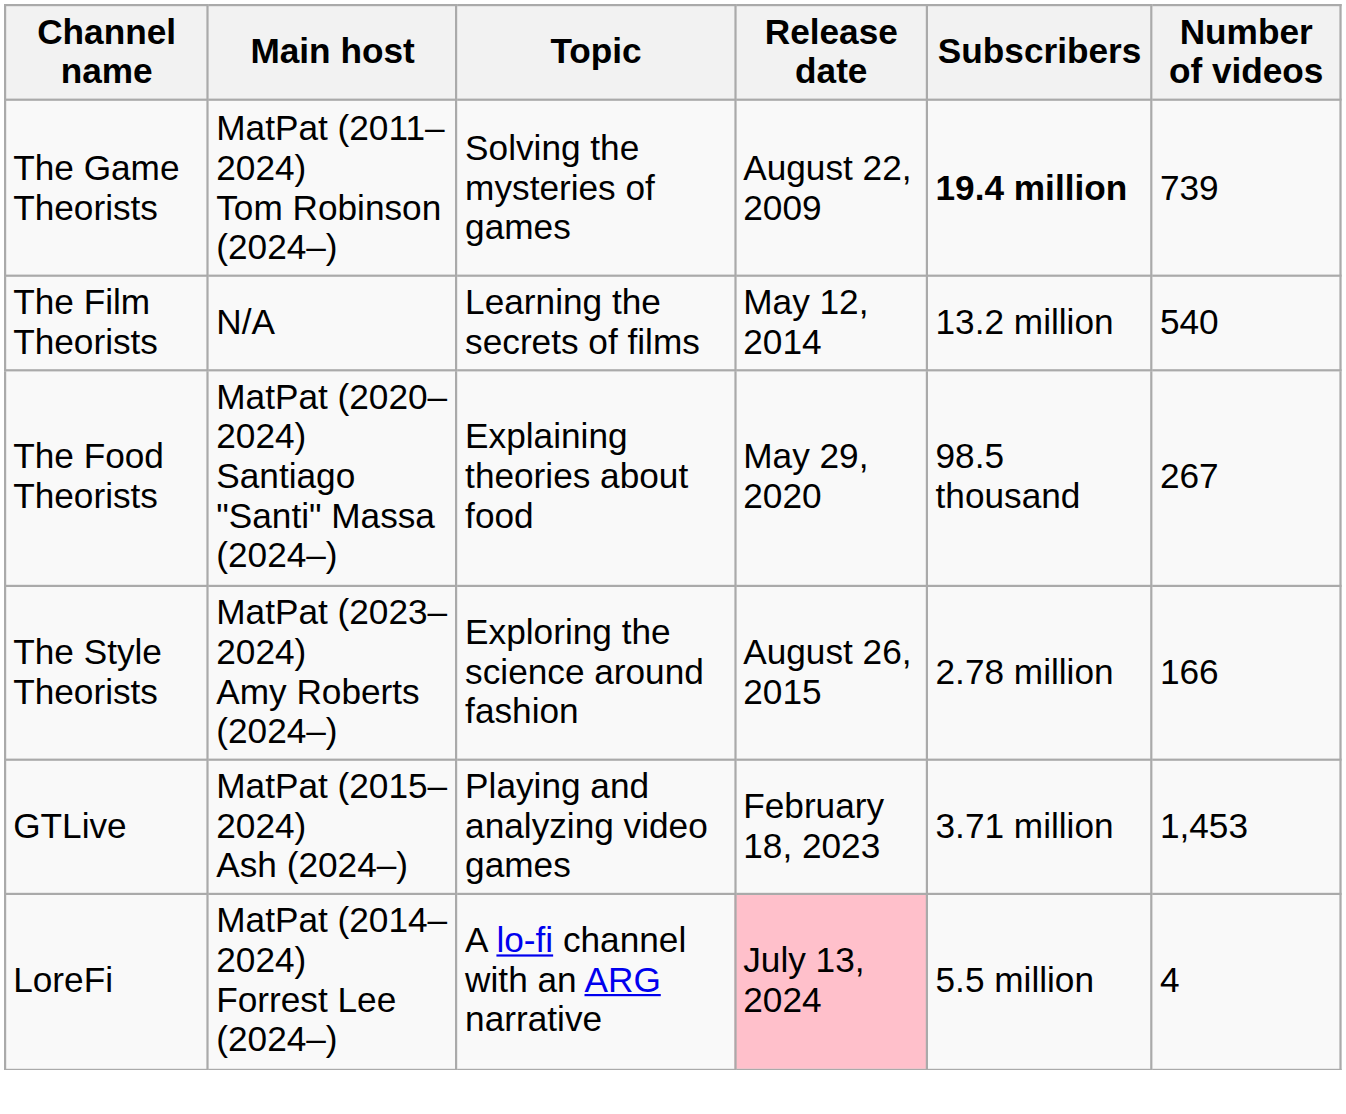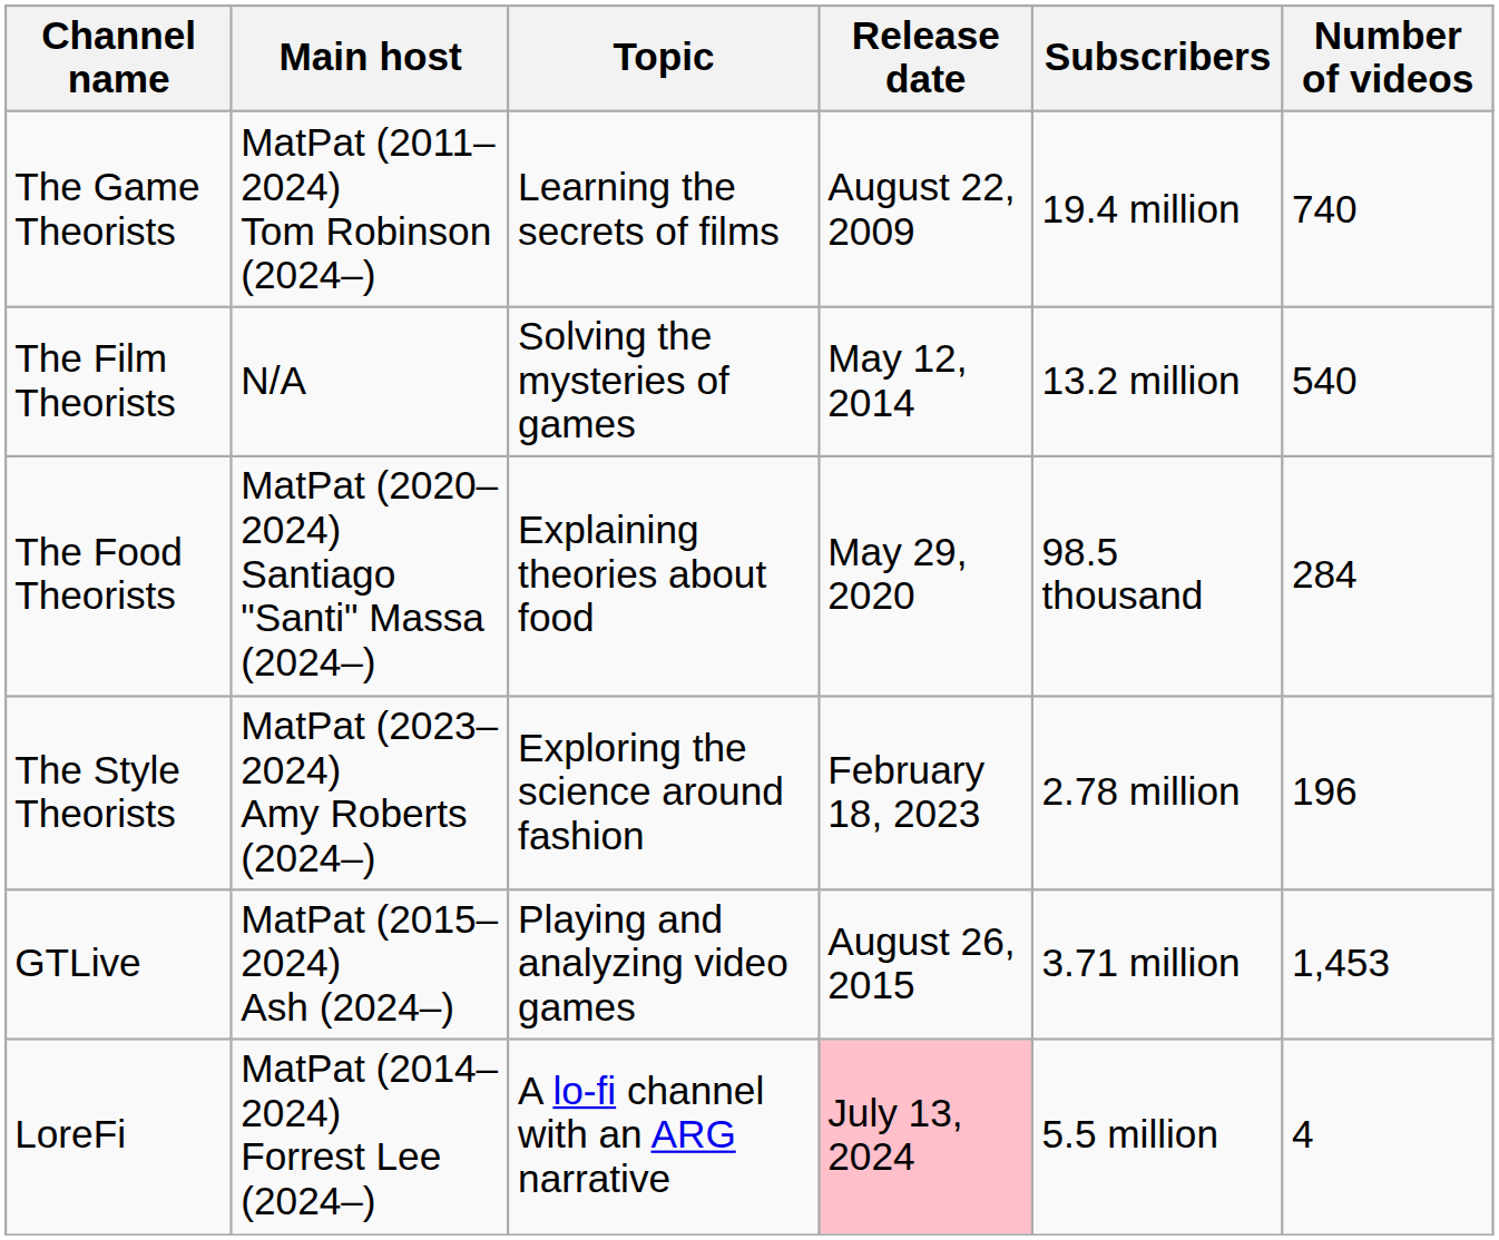 <table class="wikitable">
 <tr>
 <th>Channel name</th>
 <th>Main host</th>
 <th>Topic</th>
 <th>Release date</th>
 <th>Subscribers</th>
 <th>Number of videos</th>
 </tr>
 <tr>
 <td>The Game Theorists</td>
 <td>MatPat (2011–2024)<br>Tom Robinson (2024–)</td>
-<td>Solving the mysteries of games</td>
+<td>Learning the secrets of films</td>
 <td>August 22, 2009</td>
-<td><strong>19.4 million</strong></td>
-<td>739</td>
+<td>19.4 million</td>
+<td>740</td>
 </tr>
 <tr>
 <td>The Film Theorists</td>
 <td>N/A</td>
-<td>Learning the secrets of films</td>
+<td>Solving the mysteries of games</td>
 <td>May 12, 2014</td>
 <td>13.2 million</td>
 <td>540</td>
 </tr>
 <tr>
 <td>The Food Theorists</td>
 <td>MatPat (2020–2024)<br>Santiago "Santi" Massa (2024–)</td>
 <td>Explaining theories about food</td>
 <td>May 29, 2020</td>
 <td>98.5 thousand</td>
-<td>267</td>
+<td>284</td>
 </tr>
 <tr>
 <td>The Style Theorists</td>
 <td>MatPat (2023–2024)<br>Amy Roberts (2024–)</td>
 <td>Exploring the science around fashion</td>
-<td>August 26, 2015</td>
+<td>February 18, 2023</td>
 <td>2.78 million</td>
-<td>166</td>
+<td>196</td>
 </tr>
 <tr>
 <td>GTLive</td>
 <td>MatPat (2015–2024)<br>Ash (2024–)</td>
 <td>Playing and analyzing video games</td>
-<td>February 18, 2023</td>
+<td>August 26, 2015</td>
 <td>3.71 million</td>
 <td>1,453</td>
 </tr>
 <tr>
 <td>LoreFi</td>
 <td>MatPat (2014–2024)<br>Forrest Lee (2024–)</td>
 <td>A <a href='#'>lo-fi</a> channel with an <a href='#'>ARG</a> narrative</td>
 <td style="background: pink;">July 13, 2024</td>
 <td>5.5 million</td>
 <td>4</td>
 </tr>
 </table>
